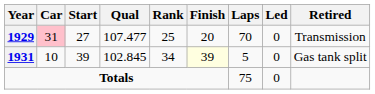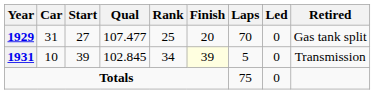 <table class="wikitable" style="text-align:center">
 <tr>
 <th>Year</th>
 <th>Car</th>
 <th>Start</th>
 <th>Qual</th>
 <th>Rank</th>
 <th>Finish</th>
 <th>Laps</th>
 <th>Led</th>
 <th>Retired</th>
 </tr>
 <tr>
 <th><a href='#'>1929</a></th>
-<td style="background: pink;">31</td>
+<td>31</td>
 <td>27</td>
 <td>107.477</td>
 <td>25</td>
 <td>20</td>
 <td>70</td>
 <td>0</td>
-<td>Transmission</td>
+<td>Gas tank split</td>
 </tr>
 <tr>
 <th><a href='#'>1931</a></th>
 <td>10</td>
 <td>39</td>
 <td>102.845</td>
 <td>34</td>
 <td style="background: lightyellow;">39</td>
 <td>5</td>
 <td>0</td>
-<td>Gas tank split</td>
+<td>Transmission</td>
 </tr>
 <tr>
 <td colspan=6><strong>Totals</strong></td>
 <td>75</td>
 <td>0</td>
 <td></td>
 </tr>
 </table>
